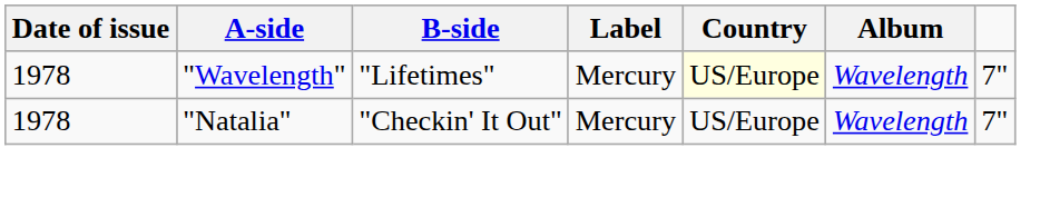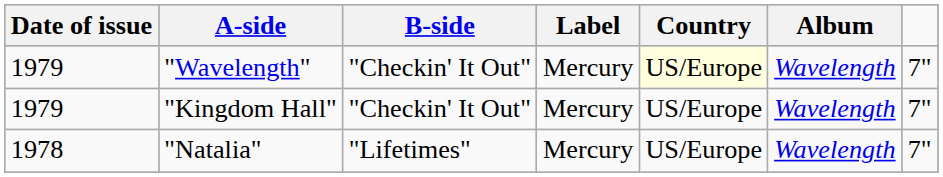 <table class="wikitable">
 <tr>
 <th>Date of issue</th>
 <th><a href='#'>A-side</a></th>
 <th><a href='#'>B-side</a></th>
 <th>Label</th>
 <th>Country</th>
 <th>Album</th>
 </tr>
 <tr>
-<td>1978</td>
+<td>1979</td>
 <td>"<a href='#'>Wavelength</a>"</td>
-<td>"Lifetimes"</td>
+<td>"Checkin' It Out"</td>
 <td>Mercury</td>
 <td style="background: lightyellow;">US/Europe</td>
 <td><em><a href='#'>Wavelength</a></em></td>
 <td align="center">7"</td>
 </tr>
 <tr>
-<td>1978</td>
-<td>"Natalia"</td>
+<td>1979</td>
+<td>"Kingdom Hall"</td>
 <td>"Checkin' It Out"</td>
 <td>Mercury</td>
 <td>US/Europe</td>
 <td><em><a href='#'>Wavelength</a></em></td>
 <td align="center">7"</td>
 </tr>
+<tr>
+<td>1978</td>
+<td>"Natalia"</td>
+<td>"Lifetimes"</td>
+<td>Mercury</td>
+<td>US/Europe</td>
+<td><em><a href='#'>Wavelength</a></em></td>
+<td align="center">7"</td>
+</tr>
 </table>
